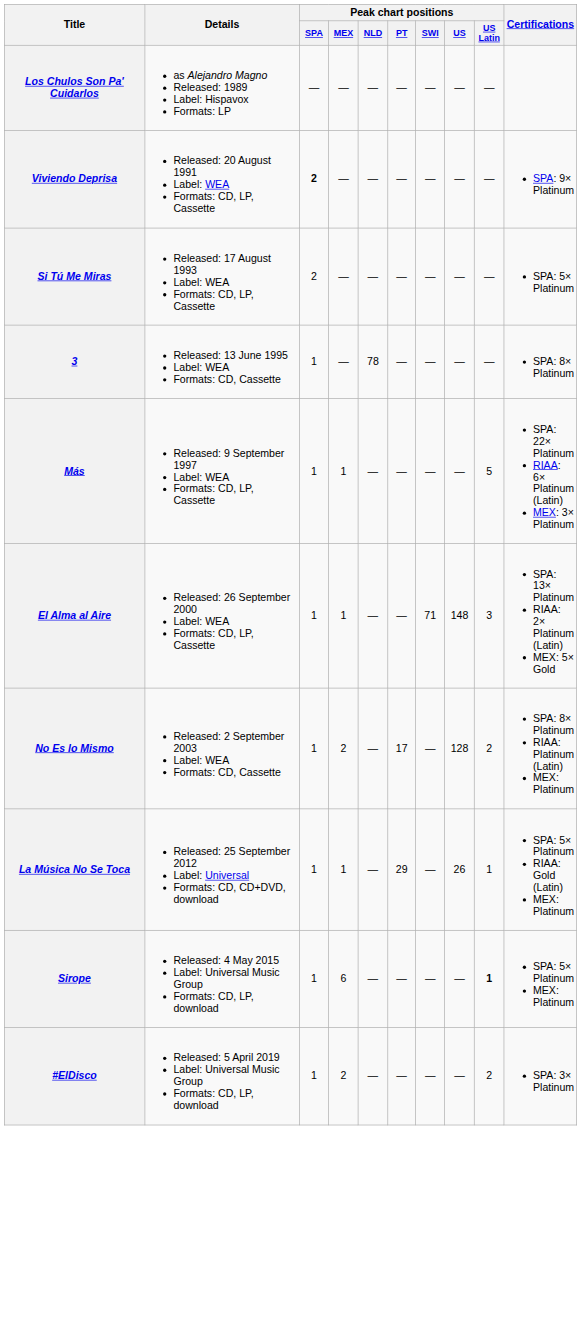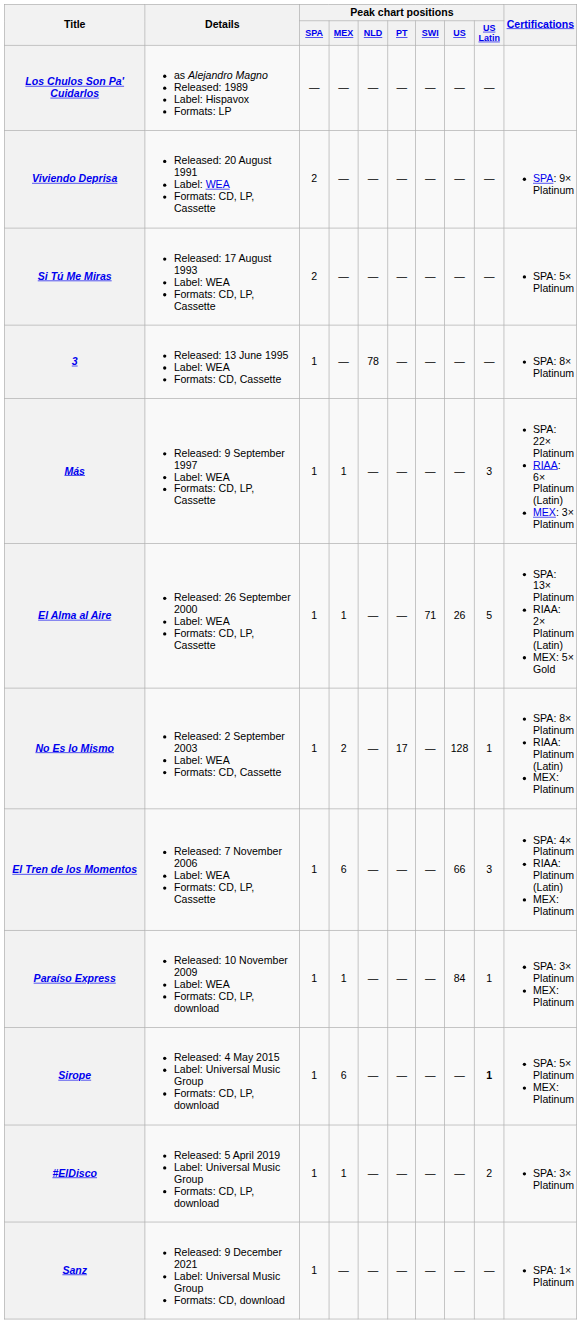 <table class="wikitable plainrowheaders" style="text-align:center;">
 <tr>
 <th rowspan="2" style="width:15em;">Title</th>
 <th rowspan="2" style="width:16em;">Details</th>
 <th colspan="7">Peak chart positions</th>
 <th rowspan="2"><a href='#'>Certifications</a></th>
 </tr>
 <tr>
 <th scope="col" style="width:3em;font-size:85%;"><a href='#'>SPA</a><br></th>
 <th scope="col" style="width:3em;font-size:85%;"><a href='#'>MEX</a><br></th>
 <th scope="col" style="width:3em;font-size:85%;"><a href='#'>NLD</a><br></th>
 <th scope="col" style="width:3em;font-size:85%;"><a href='#'>PT</a><br></th>
 <th scope="col" style="width:3em;font-size:85%;"><a href='#'>SWI</a><br></th>
 <th scope="col" style="width:3em;font-size:85%;"><a href='#'>US</a><br></th>
 <th scope="col" style="width:3em;font-size:85%;"><a href='#'>US<br>Latin</a><br></th>
 </tr>
 <tr>
 <th scope="row"><em><a href='#'>Los Chulos Son Pa' Cuidarlos</a></em></th>
 <td style="text-align:left;"><br><ul><li>as <em>Alejandro Magno</em></li><li>Released: 1989</li><li>Label: Hispavox</li><li>Formats: LP</li></ul></td>
 <td>—</td>
 <td>—</td>
 <td>—</td>
 <td>—</td>
 <td>—</td>
 <td>—</td>
 <td>—</td>
 <td style="text-align:left;"></td>
 </tr>
 <tr>
 <th scope="row"><em><a href='#'>Viviendo Deprisa</a></em></th>
 <td style="text-align:left;"><br><ul><li>Released: 20 August 1991</li><li>Label: <a href='#'>WEA</a></li><li>Formats: CD, LP, Cassette</li></ul></td>
-<td><strong>2</strong></td>
+<td>2</td>
 <td>—</td>
 <td>—</td>
 <td>—</td>
 <td>—</td>
 <td>—</td>
 <td>—</td>
 <td style="text-align:left;"><br><ul><li><a href='#'>SPA</a>: 9× Platinum</li></ul></td>
 </tr>
 <tr>
 <th scope="row"><em><a href='#'>Si Tú Me Miras</a></em></th>
 <td style="text-align:left;"><br><ul><li>Released: 17 August 1993</li><li>Label: WEA</li><li>Formats: CD, LP, Cassette</li></ul></td>
 <td>2</td>
 <td>—</td>
 <td>—</td>
 <td>—</td>
 <td>—</td>
 <td>—</td>
 <td>—</td>
 <td style="text-align:left;"><br><ul><li>SPA: 5× Platinum</li></ul></td>
 </tr>
 <tr>
 <th scope="row"><em><a href='#'>3</a></em></th>
 <td style="text-align:left;"><br><ul><li>Released: 13 June 1995</li><li>Label: WEA</li><li>Formats: CD, Cassette</li></ul></td>
 <td>1</td>
 <td>—</td>
 <td>78</td>
 <td>—</td>
 <td>—</td>
 <td>—</td>
 <td>—</td>
 <td style="text-align:left;"><br><ul><li>SPA: 8× Platinum</li></ul></td>
 </tr>
 <tr>
 <th scope="row"><em><a href='#'>Más</a></em></th>
 <td style="text-align:left;"><br><ul><li>Released: 9 September 1997</li><li>Label: WEA</li><li>Formats: CD, LP, Cassette</li></ul></td>
 <td>1</td>
 <td>1</td>
 <td>—</td>
 <td>—</td>
 <td>—</td>
 <td>—</td>
-<td>5</td>
+<td>3</td>
 <td style="text-align:left;"><br><ul><li>SPA: 22× Platinum</li><li><a href='#'>RIAA</a>: 6× Platinum (Latin)</li><li><a href='#'>MEX</a>: 3× Platinum</li></ul></td>
 </tr>
 <tr>
 <th scope="row"><em><a href='#'>El Alma al Aire</a></em></th>
 <td style="text-align:left;"><br><ul><li>Released: 26 September 2000</li><li>Label: WEA</li><li>Formats: CD, LP, Cassette</li></ul></td>
 <td>1</td>
 <td>1</td>
 <td>—</td>
 <td>—</td>
 <td>71</td>
-<td>148</td>
-<td>3</td>
+<td>26</td>
+<td>5</td>
 <td style="text-align:left;"><br><ul><li>SPA: 13× Platinum</li><li>RIAA: 2× Platinum (Latin)</li><li>MEX: 5× Gold</li></ul></td>
 </tr>
 <tr>
 <th scope="row"><em><a href='#'>No Es lo Mismo</a></em></th>
 <td style="text-align:left;"><br><ul><li>Released: 2 September 2003</li><li>Label: WEA</li><li>Formats: CD, Cassette</li></ul></td>
 <td>1</td>
 <td>2</td>
 <td>—</td>
 <td>17</td>
 <td>—</td>
 <td>128</td>
-<td>2</td>
+<td>1</td>
 <td style="text-align:left;"><br><ul><li>SPA: 8× Platinum</li><li>RIAA: Platinum (Latin)</li><li>MEX: Platinum</li></ul></td>
 </tr>
 <tr>
-<th scope="row"><em><a href='#'>La Música No Se Toca</a></em></th>
-<td style="text-align:left;"><br><ul><li>Released: 25 September 2012</li><li>Label: <a href='#'>Universal</a></li><li>Formats: CD, CD+DVD, download</li></ul></td>
+<th scope="row"><em><a href='#'>El Tren de los Momentos</a></em></th>
+<td style="text-align:left;"><br><ul><li>Released: 7 November 2006</li><li>Label: WEA</li><li>Formats: CD, LP, Cassette</li></ul></td>
+<td>1</td>
+<td>6</td>
+<td>—</td>
+<td>—</td>
+<td>—</td>
+<td>66</td>
+<td>3</td>
+<td style="text-align:left;"><br><ul><li>SPA: 4× Platinum</li><li>RIAA: Platinum (Latin)</li><li>MEX: Platinum</li></ul></td>
+</tr>
+<tr>
+<th scope="row"><em><a href='#'>Paraíso Express</a></em></th>
+<td style="text-align:left;"><br><ul><li>Released: 10 November 2009</li><li>Label: WEA</li><li>Formats: CD, LP, download</li></ul></td>
 <td>1</td>
 <td>1</td>
 <td>—</td>
-<td>29</td>
 <td>—</td>
-<td>26</td>
+<td>—</td>
+<td>84</td>
 <td>1</td>
-<td style="text-align:left;"><br><ul><li>SPA: 5× Platinum</li><li>RIAA: Gold (Latin)</li><li>MEX: Platinum</li></ul></td>
+<td style="text-align:left;"><br><ul><li>SPA: 3× Platinum</li><li>MEX: Platinum</li></ul></td>
 </tr>
 <tr>
 <th scope="row"><em><a href='#'>Sirope</a></em></th>
 <td style="text-align:left;"><br><ul><li>Released: 4 May 2015</li><li>Label: Universal Music Group</li><li>Formats: CD, LP, download</li></ul></td>
 <td>1</td>
 <td>6</td>
 <td>—</td>
 <td>—</td>
 <td>—</td>
 <td>—</td>
 <td><strong>1</strong></td>
 <td style="text-align:left;"><br><ul><li>SPA: 5× Platinum</li><li>MEX: Platinum</li></ul></td>
 </tr>
 <tr>
 <th scope="row"><em><a href='#'>#ElDisco</a></em></th>
 <td style="text-align:left;"><br><ul><li>Released: 5 April 2019</li><li>Label: Universal Music Group</li><li>Formats: CD, LP, download</li></ul></td>
 <td>1<br></td>
-<td>2</td>
+<td>1</td>
 <td>—</td>
 <td>—</td>
 <td>—</td>
 <td>—</td>
 <td>2</td>
 <td style="text-align:left;"><br><ul><li>SPA: 3× Platinum</li></ul></td>
 </tr>
+<tr>
+<th scope="row"><em><a href='#'>Sanz</a></em></th>
+<td style="text-align:left;"><br><ul><li>Released: 9 December 2021</li><li>Label: Universal Music Group</li><li>Formats: CD, download</li></ul></td>
+<td>1<br></td>
+<td>—</td>
+<td>—</td>
+<td>—</td>
+<td>—</td>
+<td>—</td>
+<td>—</td>
+<td style="text-align:left;"><br><ul><li>SPA: 1× Platinum</li></ul></td>
+</tr>
 </table>
